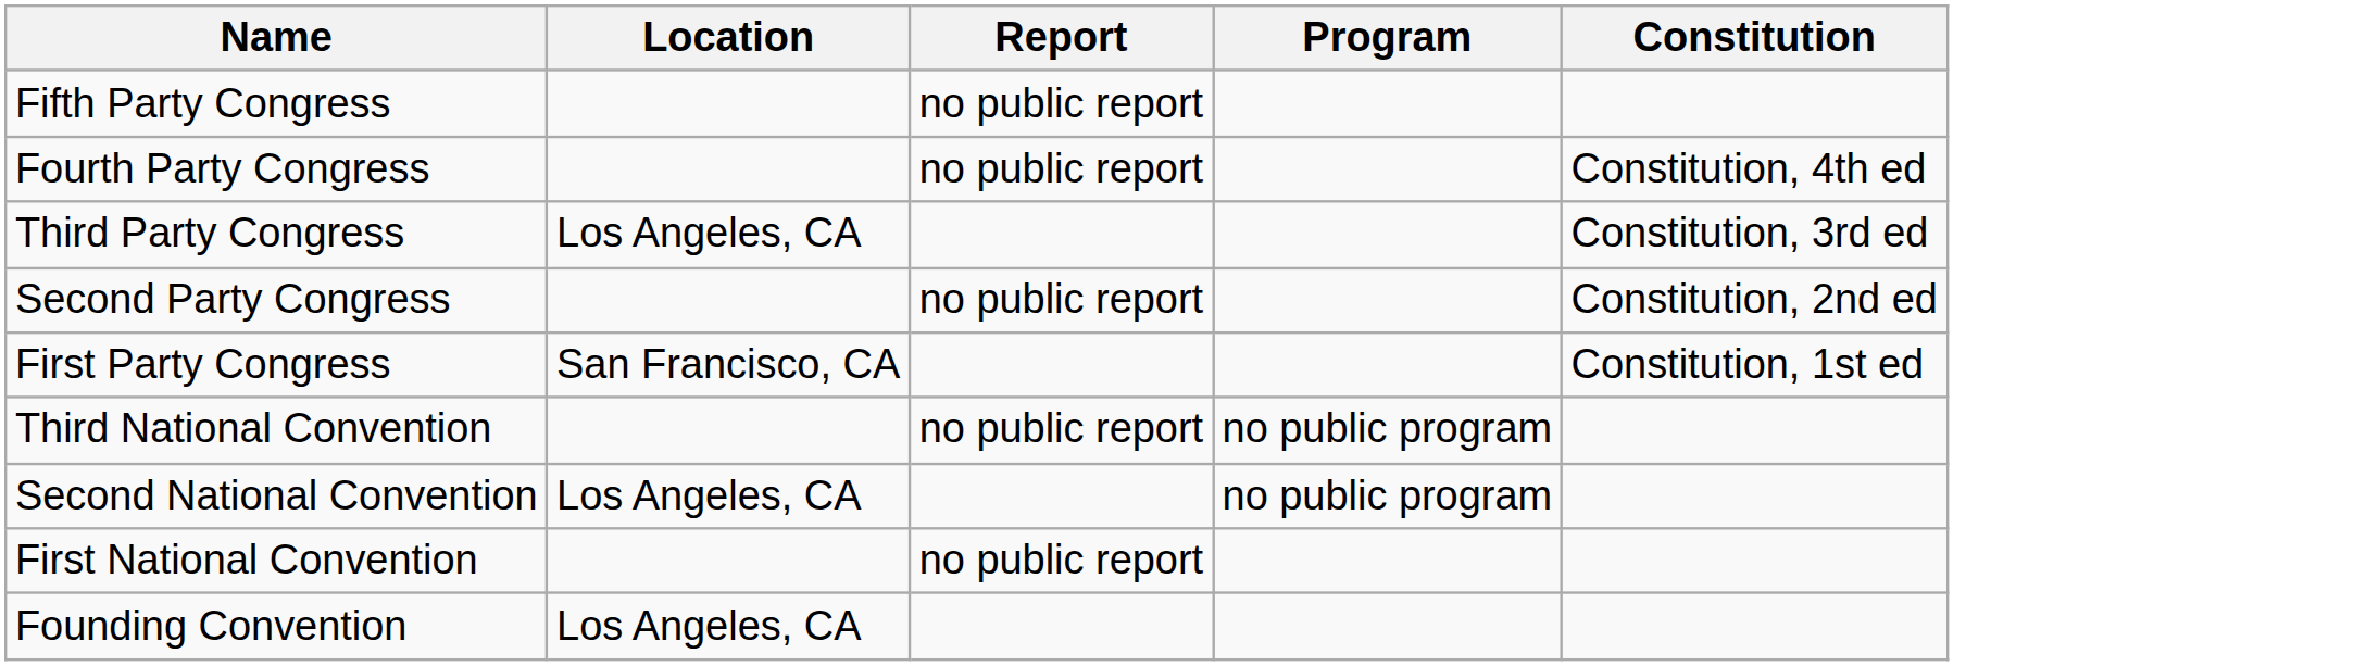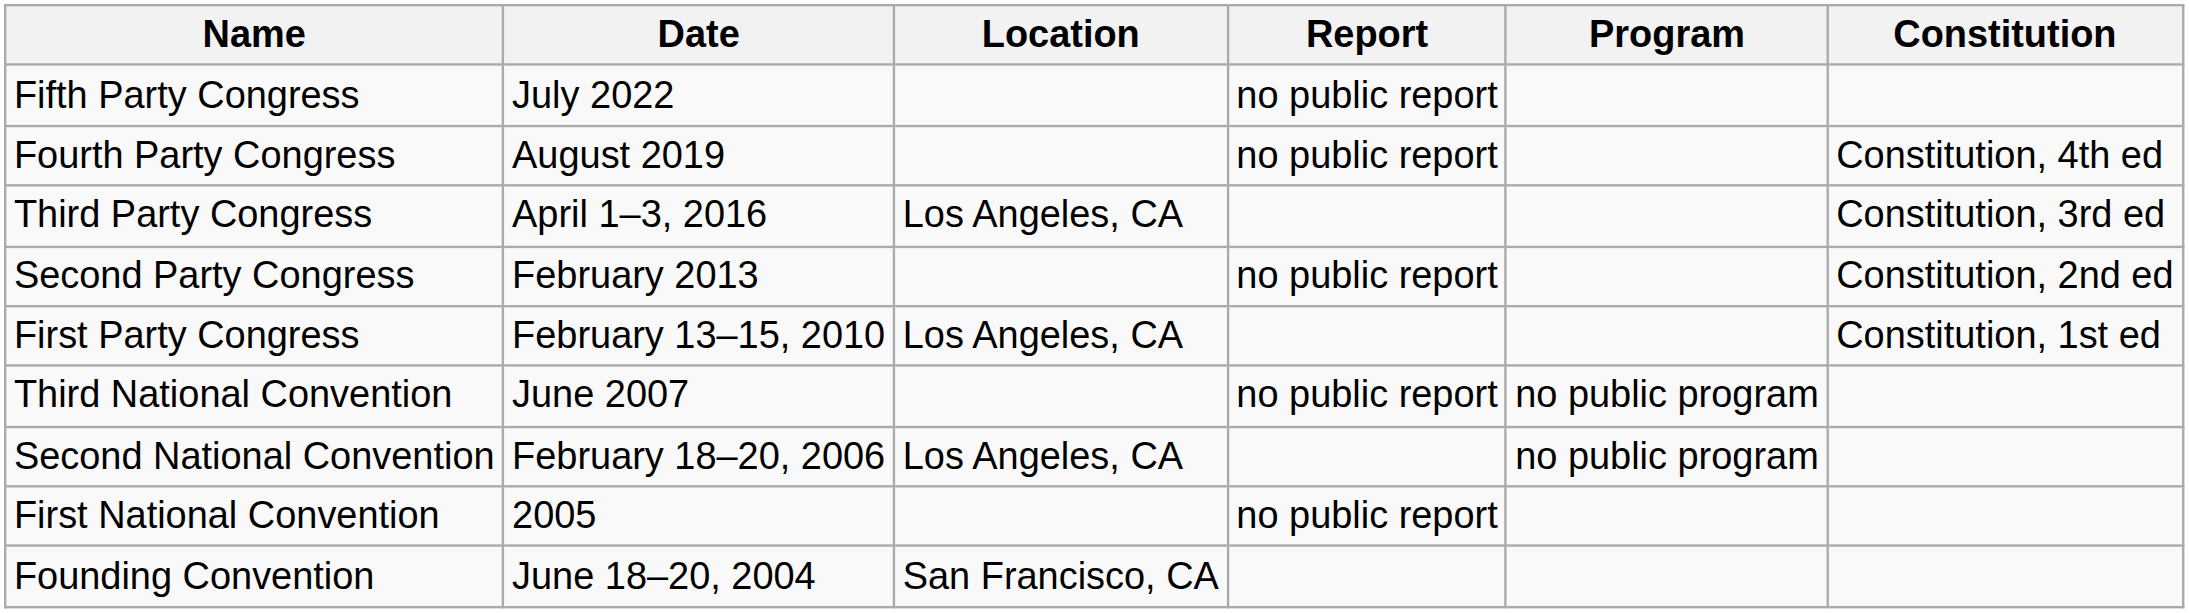 <table class="wikitable">
 <tr>
 <th>Name</th>
+<th>Date</th>
 <th>Location</th>
 <th>Report</th>
 <th>Program</th>
 <th>Constitution</th>
 </tr>
 <tr>
 <td>Fifth Party Congress</td>
+<td>July 2022</td>
 <td></td>
 <td>no public report</td>
 <td></td>
 <td></td>
 </tr>
 <tr>
 <td>Fourth Party Congress</td>
+<td>August 2019</td>
 <td></td>
 <td>no public report</td>
 <td></td>
 <td>Constitution, 4th ed</td>
 </tr>
 <tr>
 <td>Third Party Congress</td>
+<td>April 1–3, 2016</td>
 <td>Los Angeles, CA</td>
 <td></td>
 <td></td>
 <td>Constitution, 3rd ed</td>
 </tr>
 <tr>
 <td>Second Party Congress</td>
+<td>February 2013</td>
 <td></td>
 <td>no public report</td>
 <td></td>
 <td>Constitution, 2nd ed</td>
 </tr>
 <tr>
 <td>First Party Congress</td>
-<td>San Francisco, CA</td>
+<td>February 13–15, 2010</td>
+<td>Los Angeles, CA</td>
 <td></td>
 <td></td>
 <td>Constitution, 1st ed</td>
 </tr>
 <tr>
 <td>Third National Convention</td>
+<td>June 2007</td>
 <td></td>
 <td>no public report</td>
 <td>no public program</td>
 <td></td>
 </tr>
 <tr>
 <td>Second National Convention</td>
+<td>February 18–20, 2006</td>
 <td>Los Angeles, CA</td>
 <td></td>
 <td>no public program</td>
 <td></td>
 </tr>
 <tr>
 <td>First National Convention</td>
+<td>2005</td>
 <td></td>
 <td>no public report</td>
 <td></td>
 <td></td>
 </tr>
 <tr>
 <td>Founding Convention</td>
-<td>Los Angeles, CA</td>
+<td>June 18–20, 2004</td>
+<td>San Francisco, CA</td>
 <td></td>
 <td></td>
 <td></td>
 </tr>
 </table>
